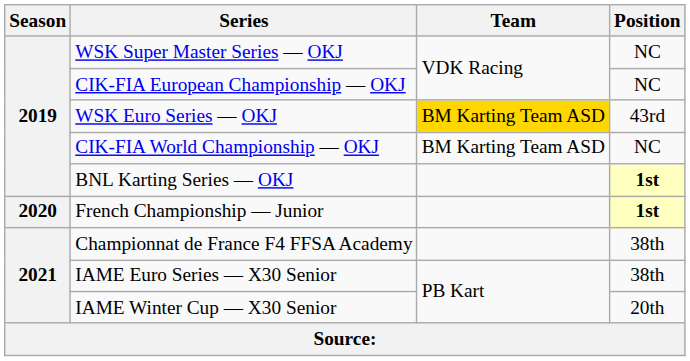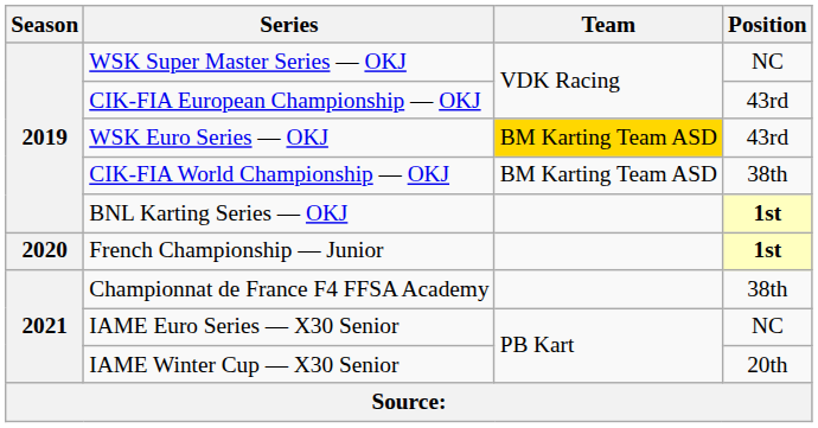 <table class="wikitable" style="font-size: 85%; text-align:center">
 <tr>
 <th>Season</th>
 <th>Series</th>
 <th>Team</th>
 <th>Position</th>
 </tr>
 <tr>
 <th rowspan="5">2019</th>
 <td align="left"><a href='#'>WSK Super Master Series</a> — <a href='#'>OKJ</a></td>
 <td rowspan="2"  align="left">VDK Racing</td>
 <td>NC</td>
 </tr>
 <tr>
 <td align="left"><a href='#'>CIK-FIA European Championship</a> — <a href='#'>OKJ</a></td>
-<td>NC</td>
+<td>43rd</td>
 </tr>
 <tr>
 <td align="left"><a href='#'>WSK Euro Series</a> — <a href='#'>OKJ</a></td>
 <td align="left" style="background: gold;">BM Karting Team ASD</td>
 <td>43rd</td>
 </tr>
 <tr>
 <td align="left"><a href='#'>CIK-FIA World Championship</a> — <a href='#'>OKJ</a></td>
 <td align="left">BM Karting Team ASD</td>
-<td>NC</td>
+<td>38th</td>
 </tr>
 <tr>
 <td align="left">BNL Karting Series — <a href='#'>OKJ</a></td>
 <td align="left"></td>
 <td style="background:#FFFFBF;"><strong>1st</strong></td>
 </tr>
 <tr>
 <th>2020</th>
 <td align="left">French Championship — Junior</td>
 <td align="left"></td>
 <td style="background:#FFFFBF;"><strong>1st</strong></td>
 </tr>
 <tr>
 <th rowspan="3">2021</th>
 <td align="left">Championnat de France F4 FFSA Academy</td>
 <td align="left"></td>
 <td>38th</td>
 </tr>
 <tr>
 <td align="left">IAME Euro Series — X30 Senior</td>
 <td rowspan="2"  align="left">PB Kart</td>
-<td>38th</td>
+<td>NC</td>
 </tr>
 <tr>
 <td align="left">IAME Winter Cup — X30 Senior</td>
 <td>20th</td>
 </tr>
 <tr>
 <th colspan="4">Source:</th>
 </tr>
 </table>
